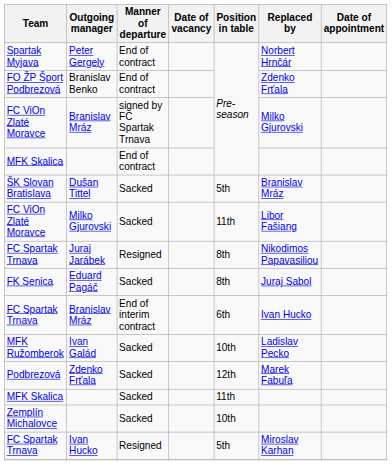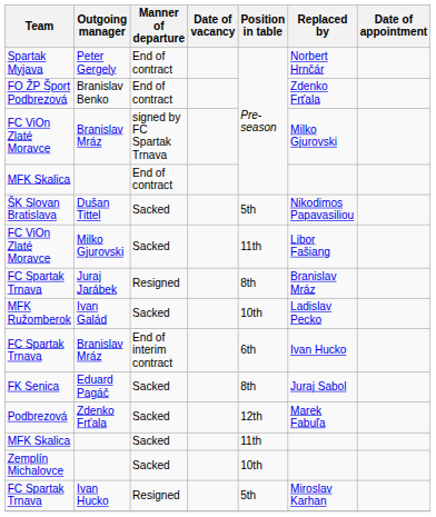 <table class="wikitable sortable">
 <tr>
 <th>Team</th>
 <th>Outgoing manager</th>
 <th>Manner of departure</th>
 <th>Date of vacancy</th>
 <th>Position in table</th>
 <th>Replaced by</th>
 <th>Date of appointment</th>
 </tr>
 <tr>
 <td><a href='#'>Spartak Myjava</a></td>
 <td> <a href='#'>Peter Gergely</a></td>
 <td>End of contract</td>
 <td></td>
 <td rowspan=4><em>Pre-season</em></td>
 <td> <a href='#'>Norbert Hrnčár</a></td>
 <td></td>
 </tr>
 <tr>
 <td><a href='#'>FO ŽP Šport Podbrezová</a></td>
 <td> Branislav Benko</td>
 <td>End of contract</td>
 <td></td>
 <td> <a href='#'>Zdenko Frťala</a></td>
 <td></td>
 </tr>
 <tr>
 <td><a href='#'>FC ViOn Zlaté Moravce</a></td>
 <td> <a href='#'>Branislav Mráz</a></td>
 <td>signed by FC Spartak Trnava</td>
 <td></td>
 <td> <a href='#'>Milko Gjurovski</a></td>
 <td></td>
 </tr>
 <tr>
 <td><a href='#'>MFK Skalica</a></td>
 <td> </td>
 <td>End of contract</td>
 <td></td>
 <td> </td>
 <td></td>
 </tr>
 <tr>
 <td><a href='#'>ŠK Slovan Bratislava</a></td>
 <td> <a href='#'>Dušan Tittel</a></td>
 <td>Sacked</td>
 <td></td>
 <td>5th</td>
-<td> <a href='#'>Branislav Mráz</a></td>
+<td> <a href='#'>Nikodimos Papavasiliou</a></td>
 <td></td>
 </tr>
 <tr>
 <td><a href='#'>FC ViOn Zlaté Moravce</a></td>
 <td> <a href='#'>Milko Gjurovski</a></td>
 <td>Sacked</td>
 <td></td>
 <td>11th</td>
 <td> <a href='#'>Libor Fašiang</a></td>
 <td></td>
 </tr>
 <tr>
 <td><a href='#'>FC Spartak Trnava</a></td>
 <td> <a href='#'>Juraj Jarábek</a></td>
 <td>Resigned</td>
 <td></td>
 <td>8th</td>
-<td> <a href='#'>Nikodimos Papavasiliou</a></td>
+<td> <a href='#'>Branislav Mráz</a></td>
 <td></td>
 </tr>
 <tr>
-<td><a href='#'>FK Senica</a></td>
-<td> <a href='#'>Eduard Pagáč</a></td>
+<td><a href='#'>MFK Ružomberok</a></td>
+<td> <a href='#'>Ivan Galád</a></td>
 <td>Sacked</td>
 <td></td>
-<td>8th</td>
-<td> <a href='#'>Juraj Sabol</a></td>
+<td>10th</td>
+<td> <a href='#'>Ladislav Pecko</a></td>
 <td></td>
 </tr>
 <tr>
 <td><a href='#'>FC Spartak Trnava</a></td>
 <td> <a href='#'>Branislav Mráz</a></td>
 <td>End of interim contract</td>
 <td></td>
 <td>6th</td>
 <td> <a href='#'>Ivan Hucko</a></td>
 <td></td>
 </tr>
 <tr>
-<td><a href='#'>MFK Ružomberok</a></td>
-<td> <a href='#'>Ivan Galád</a></td>
+<td><a href='#'>FK Senica</a></td>
+<td> <a href='#'>Eduard Pagáč</a></td>
 <td>Sacked</td>
 <td></td>
-<td>10th</td>
-<td> <a href='#'>Ladislav Pecko</a></td>
+<td>8th</td>
+<td> <a href='#'>Juraj Sabol</a></td>
 <td></td>
 </tr>
 <tr>
 <td><a href='#'>Podbrezová</a></td>
 <td> <a href='#'>Zdenko Frťala</a></td>
 <td>Sacked</td>
 <td></td>
 <td>12th</td>
 <td> <a href='#'>Marek Fabuľa</a></td>
 <td></td>
 </tr>
 <tr>
 <td><a href='#'>MFK Skalica</a></td>
 <td> </td>
 <td>Sacked</td>
 <td></td>
 <td>11th</td>
 <td> </td>
 <td></td>
 </tr>
 <tr>
 <td><a href='#'>Zemplín Michalovce</a></td>
 <td> </td>
 <td>Sacked</td>
 <td></td>
 <td>10th</td>
 <td> </td>
 <td></td>
 </tr>
 <tr>
 <td><a href='#'>FC Spartak Trnava</a></td>
 <td> <a href='#'>Ivan Hucko</a></td>
 <td>Resigned</td>
 <td></td>
 <td>5th</td>
 <td> <a href='#'>Miroslav Karhan</a></td>
 <td></td>
 </tr>
 <tr>
 </tr>
 </table>
